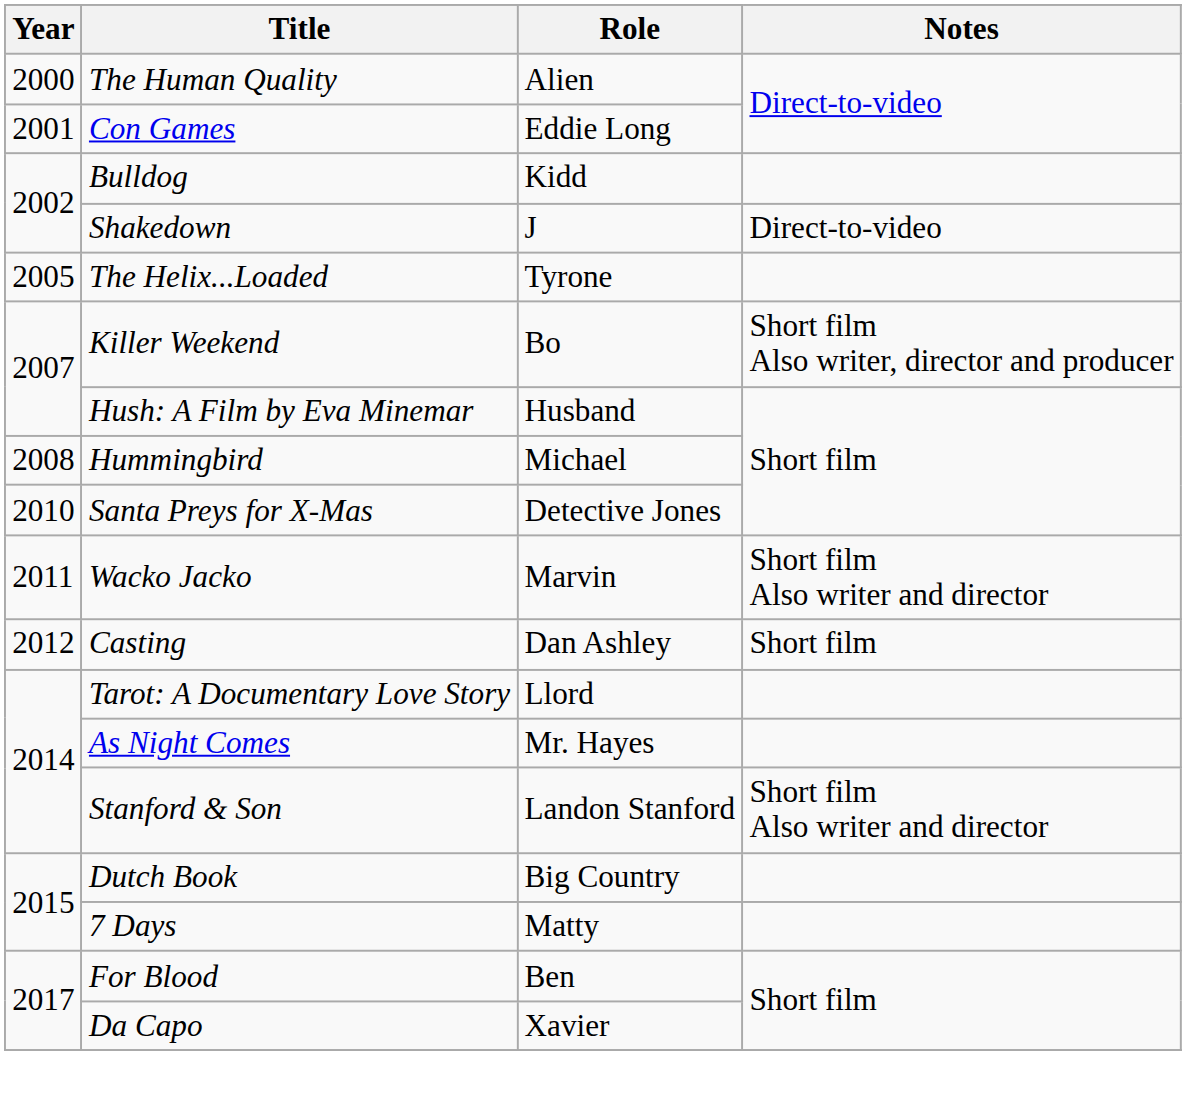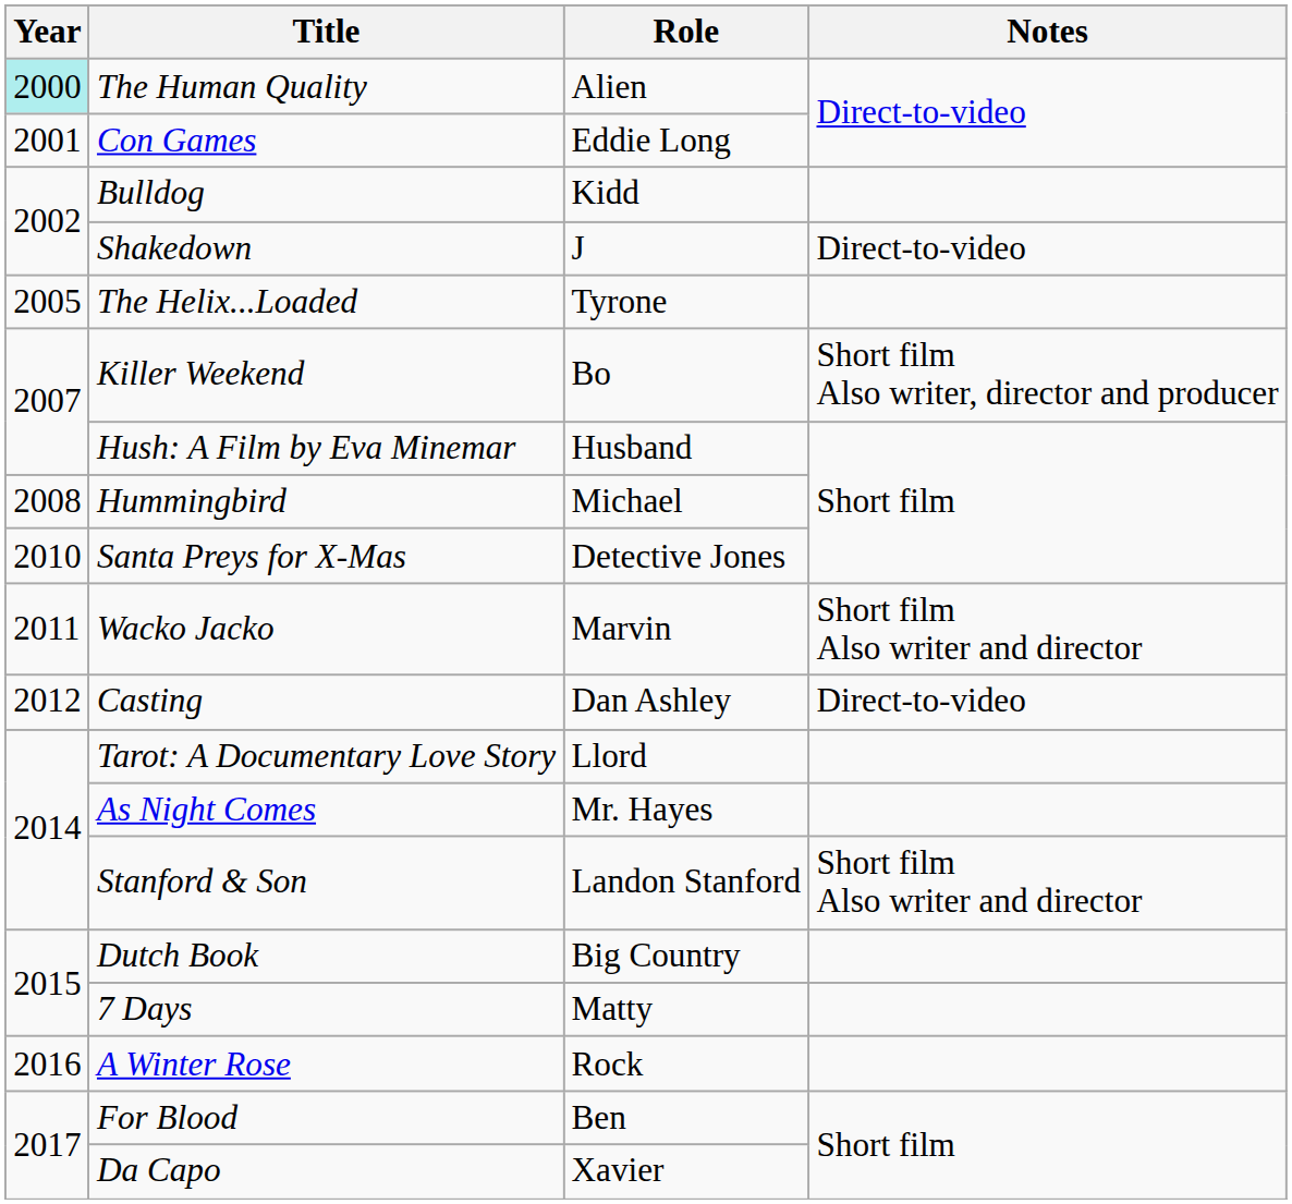 <table class="wikitable">
 <tr>
 <th>Year</th>
 <th>Title</th>
 <th>Role</th>
 <th>Notes</th>
 </tr>
 <tr>
-<td rowspan="1">2000</td>
+<td rowspan="1" style="background: paleturquoise;">2000</td>
 <td><em>The Human Quality</em></td>
 <td>Alien</td>
 <td rowspan="2"><a href='#'>Direct-to-video</a></td>
 </tr>
 <tr>
 <td>2001</td>
 <td><em><a href='#'>Con Games</a></em></td>
 <td>Eddie Long</td>
 </tr>
 <tr>
 <td rowspan="2">2002</td>
 <td><em>Bulldog</em></td>
 <td>Kidd</td>
 <td></td>
 </tr>
 <tr>
 <td><em>Shakedown</em></td>
 <td>J</td>
 <td>Direct-to-video</td>
 </tr>
 <tr>
 <td>2005</td>
 <td><em>The Helix...Loaded</em></td>
 <td>Tyrone</td>
 <td></td>
 </tr>
 <tr>
 <td rowspan="2">2007</td>
 <td><em>Killer Weekend</em></td>
 <td>Bo</td>
 <td>Short film<br>Also writer, director and producer</td>
 </tr>
 <tr>
 <td><em>Hush: A Film by Eva Minemar</em></td>
 <td>Husband</td>
 <td rowspan="3">Short film</td>
 </tr>
 <tr>
 <td>2008</td>
 <td><em>Hummingbird</em></td>
 <td>Michael</td>
 </tr>
 <tr>
 <td>2010</td>
 <td><em>Santa Preys for X-Mas</em></td>
 <td>Detective Jones</td>
 </tr>
 <tr>
 <td>2011</td>
 <td><em>Wacko Jacko</em></td>
 <td>Marvin</td>
 <td>Short film<br>Also writer and director</td>
 </tr>
 <tr>
 <td>2012</td>
 <td><em>Casting</em></td>
 <td>Dan Ashley</td>
-<td>Short film</td>
+<td>Direct-to-video</td>
 </tr>
 <tr>
 <td rowspan="3">2014</td>
 <td><em>Tarot: A Documentary Love Story</em></td>
 <td>Llord</td>
 <td></td>
 </tr>
 <tr>
 <td><em><a href='#'>As Night Comes</a></em></td>
 <td>Mr. Hayes</td>
 <td></td>
 </tr>
 <tr>
 <td><em>Stanford & Son</em></td>
 <td>Landon Stanford</td>
 <td>Short film<br>Also writer and director</td>
 </tr>
 <tr>
 <td rowspan="2">2015</td>
 <td><em>Dutch Book</em></td>
 <td>Big Country</td>
 <td></td>
 </tr>
 <tr>
 <td><em>7 Days</em></td>
 <td>Matty</td>
 <td></td>
 </tr>
 <tr>
+<td>2016</td>
+<td><em><a href='#'>A Winter Rose</a></em></td>
+<td>Rock</td>
+<td></td>
+</tr>
+<tr>
 <td rowspan="2">2017</td>
 <td><em>For Blood</em></td>
 <td>Ben</td>
 <td rowspan="2">Short film</td>
 </tr>
 <tr>
 <td><em>Da Capo</em></td>
 <td>Xavier</td>
 </tr>
 <tr>
 </tr>
 </table>
